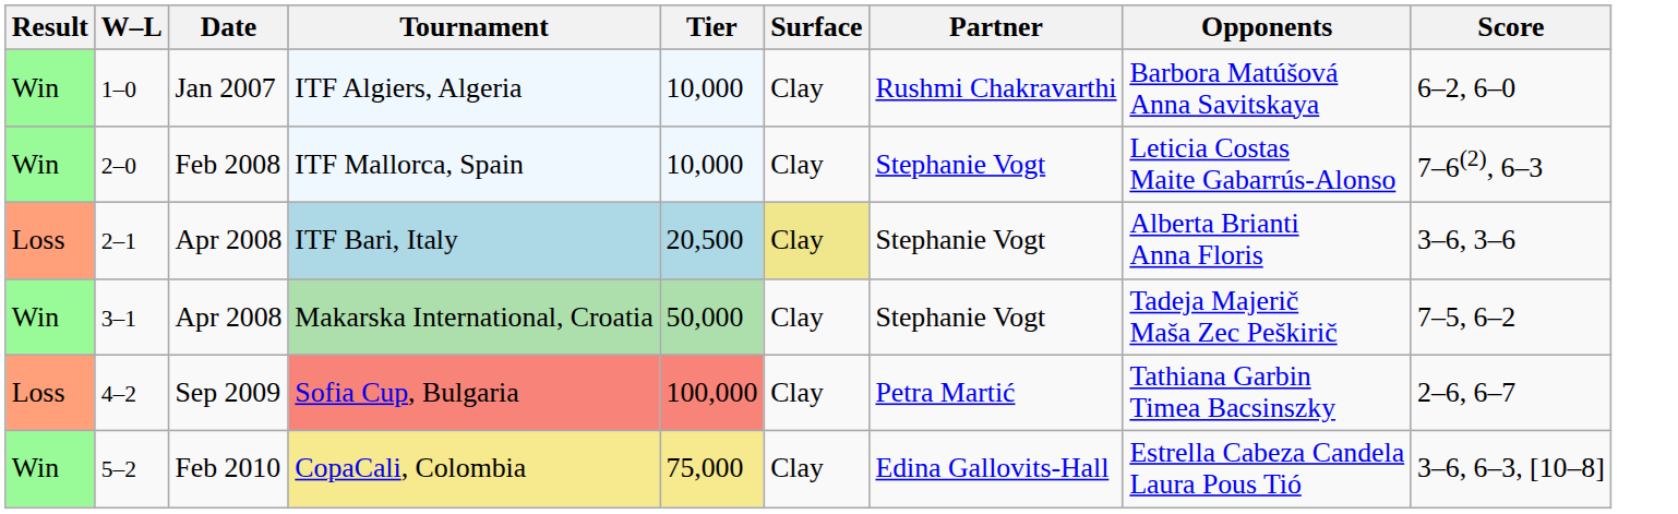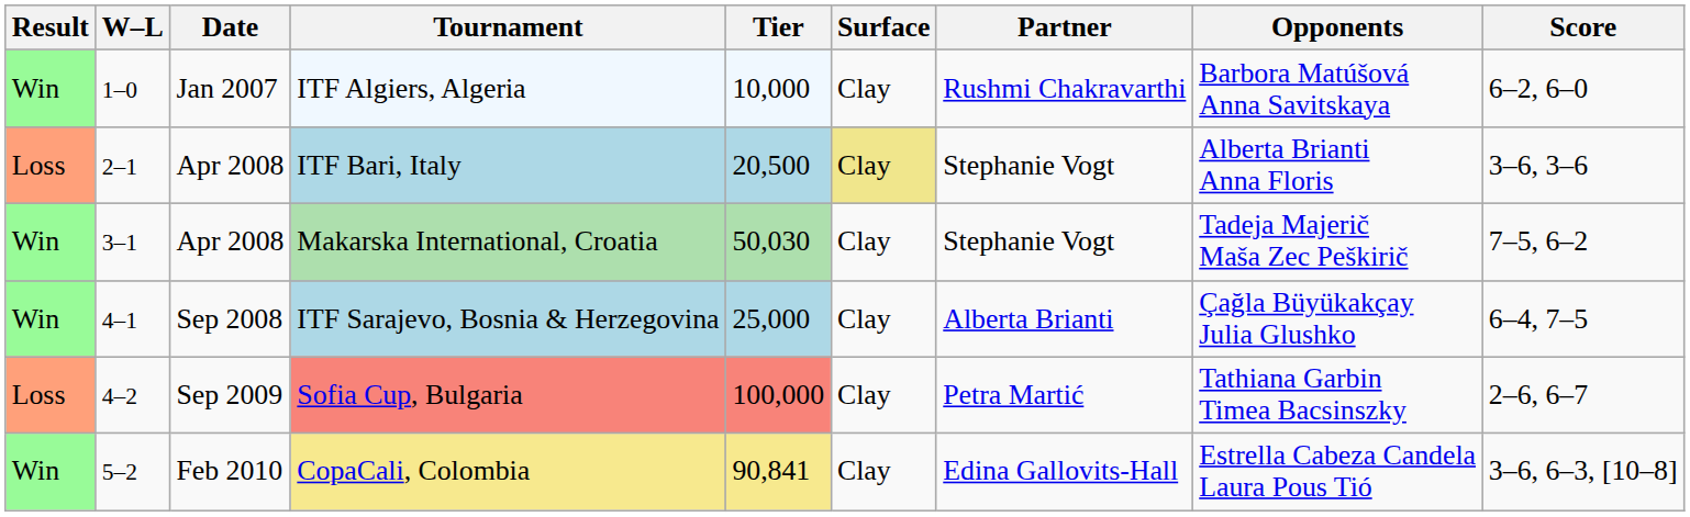 <table class="wikitable sortable">
 <tr>
 <th>Result</th>
 <th class="unsortable">W–L</th>
 <th>Date</th>
 <th>Tournament</th>
 <th>Tier</th>
 <th>Surface</th>
 <th>Partner</th>
 <th>Opponents</th>
 <th class="unsortable">Score</th>
 </tr>
 <tr>
 <td style="background:#98fb98;">Win</td>
 <td><small>1–0</small></td>
 <td>Jan 2007</td>
 <td style="background:#f0f8ff;">ITF Algiers, Algeria</td>
 <td style="background:#f0f8ff;">10,000</td>
 <td>Clay</td>
 <td> <a href='#'>Rushmi Chakravarthi</a></td>
 <td> <a href='#'>Barbora Matúšová</a><br> <a href='#'>Anna Savitskaya</a></td>
 <td>6–2, 6–0</td>
 </tr>
 <tr>
-<td style="background:#98fb98;">Win</td>
-<td><small>2–0</small></td>
-<td>Feb 2008</td>
-<td style="background:#f0f8ff;">ITF Mallorca, Spain</td>
-<td style="background:#f0f8ff;">10,000</td>
-<td>Clay</td>
-<td> <a href='#'>Stephanie Vogt</a></td>
-<td> <a href='#'>Leticia Costas</a><br> <a href='#'>Maite Gabarrús-Alonso</a></td>
-<td>7–6<sup>(2)</sup>, 6–3</td>
-</tr>
-<tr>
 <td style="background:#ffa07a;">Loss</td>
 <td><small>2–1</small></td>
 <td>Apr 2008</td>
 <td style="background:lightblue;">ITF Bari, Italy</td>
 <td style="background:lightblue;">20,500</td>
 <td style="background: khaki;">Clay</td>
 <td> Stephanie Vogt</td>
 <td> <a href='#'>Alberta Brianti</a> <br>  <a href='#'>Anna Floris</a></td>
 <td>3–6, 3–6</td>
 </tr>
 <tr>
 <td style="background:#98fb98;">Win</td>
 <td><small>3–1</small></td>
 <td>Apr 2008</td>
 <td style="background:#addfad;">Makarska International, Croatia</td>
-<td style="background:#addfad;">50,000</td>
+<td style="background:#addfad;">50,030</td>
 <td>Clay</td>
 <td> Stephanie Vogt</td>
 <td> <a href='#'>Tadeja Majerič</a> <br>  <a href='#'>Maša Zec Peškirič</a></td>
 <td>7–5, 6–2</td>
+</tr>
+<tr>
+<td style="background:#98fb98;">Win</td>
+<td><small>4–1</small></td>
+<td>Sep 2008</td>
+<td style="background:lightblue;">ITF Sarajevo, Bosnia & Herzegovina</td>
+<td style="background:lightblue;">25,000</td>
+<td>Clay</td>
+<td> <a href='#'>Alberta Brianti</a></td>
+<td> <a href='#'>Çağla Büyükakçay</a> <br>  <a href='#'>Julia Glushko</a></td>
+<td>6–4, 7–5</td>
 </tr>
 <tr>
 <td style="background:#ffa07a;">Loss</td>
 <td><small>4–2</small></td>
 <td>Sep 2009</td>
 <td style="background:#f88379;"><a href='#'>Sofia Cup</a>, Bulgaria</td>
 <td style="background:#f88379;">100,000</td>
 <td>Clay</td>
 <td> <a href='#'>Petra Martić</a></td>
 <td> <a href='#'>Tathiana Garbin</a> <br>  <a href='#'>Timea Bacsinszky</a></td>
 <td>2–6, 6–7</td>
 </tr>
 <tr>
 <td style="background:#98fb98;">Win</td>
 <td><small>5–2</small></td>
 <td>Feb 2010</td>
 <td style="background:#f7e98e;"><a href='#'>CopaCali</a>, Colombia</td>
-<td style="background:#f7e98e;">75,000</td>
+<td style="background:#f7e98e;">90,841</td>
 <td>Clay</td>
 <td> <a href='#'>Edina Gallovits-Hall</a></td>
 <td> <a href='#'>Estrella Cabeza Candela</a> <br>  <a href='#'>Laura Pous Tió</a></td>
 <td>3–6, 6–3, [10–8]</td>
 </tr>
 </table>
